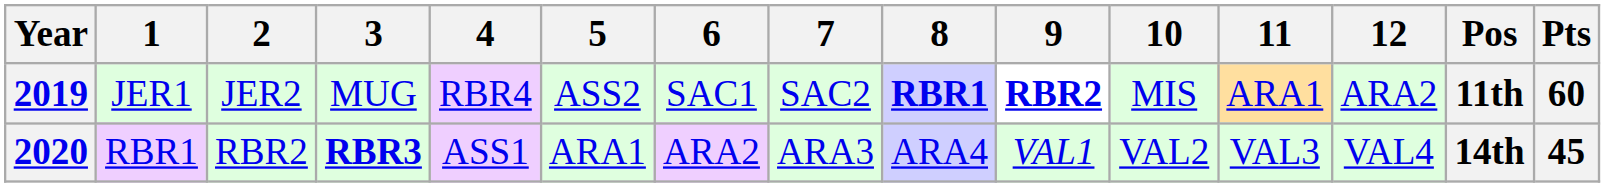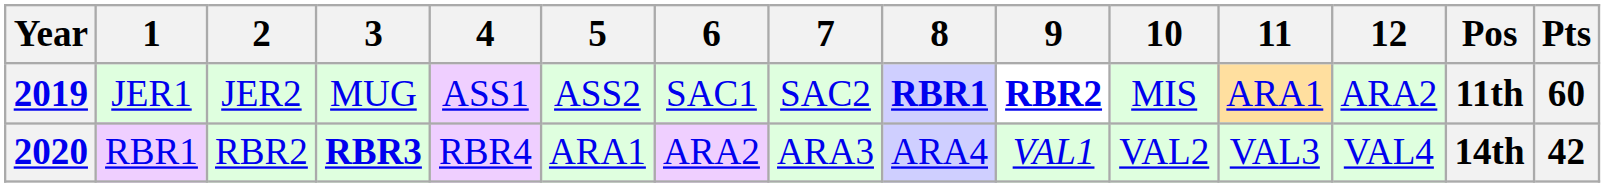 <table class="wikitable" style="text-align:center;">
 <tr>
 <th>Year</th>
 <th>1</th>
 <th>2</th>
 <th>3</th>
 <th>4</th>
 <th>5</th>
 <th>6</th>
 <th>7</th>
 <th>8</th>
 <th>9</th>
 <th>10</th>
 <th>11</th>
 <th>12</th>
 <th>Pos</th>
 <th>Pts</th>
 </tr>
 <tr>
 <th><a href='#'>2019</a></th>
 <td style="background:#DFFFDF;"><a href='#'>JER1</a><br></td>
 <td style="background:#DFFFDF;"><a href='#'>JER2</a><br></td>
 <td style="background:#DFFFDF;"><a href='#'>MUG</a><br></td>
-<td style="background:#efcfff;"><a href='#'>RBR4</a><br></td>
+<td style="background:#EFCFFF;"><a href='#'>ASS1</a><br></td>
 <td style="background:#DFFFDF;"><a href='#'>ASS2</a><br></td>
 <td style="background:#DFFFDF;"><a href='#'>SAC1</a><br></td>
 <td style="background:#DFFFDF;"><a href='#'>SAC2</a><br></td>
 <td style="background:#CFCFFF;"><strong><a href='#'>RBR1</a></strong><br></td>
 <td style="background:#FFFFFF;"><strong><a href='#'>RBR2</a></strong><br></td>
 <td style="background:#DFFFDF;"><a href='#'>MIS</a><br></td>
 <td style="background:#FFDF9F;"><a href='#'>ARA1</a><br></td>
 <td style="background:#DFFFDF;"><a href='#'>ARA2</a><br></td>
 <th>11th</th>
 <th>60</th>
 </tr>
 <tr>
 <th><a href='#'>2020</a></th>
 <td style="background:#efcfff;"><a href='#'>RBR1</a><br></td>
 <td style="background:#dfffdf;"><a href='#'>RBR2</a><br></td>
 <td style="background:#dfffdf;"><strong><a href='#'>RBR3</a><br></strong></td>
-<td style="background:#EFCFFF;"><a href='#'>ASS1</a><br></td>
+<td style="background:#efcfff;"><a href='#'>RBR4</a><br></td>
 <td style="background:#dfffdf;"><a href='#'>ARA1</a><br></td>
 <td style="background:#efcfff;"><a href='#'>ARA2</a><br></td>
 <td style="background:#dfffdf;"><a href='#'>ARA3</a><br></td>
 <td style="background:#cfcfff;"><a href='#'>ARA4</a><br></td>
 <td style="background:#dfffdf;"><em><a href='#'>VAL1</a></em><br></td>
 <td style="background:#dfffdf;"><a href='#'>VAL2</a><br></td>
 <td style="background:#dfffdf;"><a href='#'>VAL3</a><br></td>
 <td style="background:#dfffdf;"><a href='#'>VAL4</a><br></td>
 <th>14th</th>
-<th>45</th>
+<th>42</th>
 </tr>
 </table>
